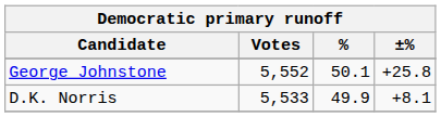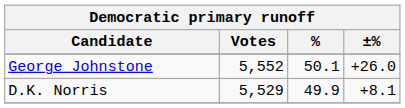 <table class="wikitable" align="left" style="margin: 1em 1em 1em 0; font-size: 95%;">
 <tr>
 <th colspan="4">Democratic primary runoff</th>
 </tr>
 <tr>
 <th colspan="1" style="width: 170px">Candidate</th>
 <th style="width: 50px">Votes</th>
 <th style="width: 40px">%</th>
 <th style="width: 40px">±%</th>
 </tr>
 <tr>
 </tr>
 <tr>
 <td><a href='#'>George Johnstone</a></td>
 <td align="right">5,552</td>
 <td align="right">50.1</td>
-<td align="right">+25.8</td>
+<td align="right">+26.0</td>
 </tr>
 <tr>
 <td>D.K. Norris</td>
-<td align="right">5,533</td>
+<td align="right">5,529</td>
 <td align="right">49.9</td>
 <td align="right">+8.1</td>
 </tr>
 <tr>
 </tr>
 </table>
